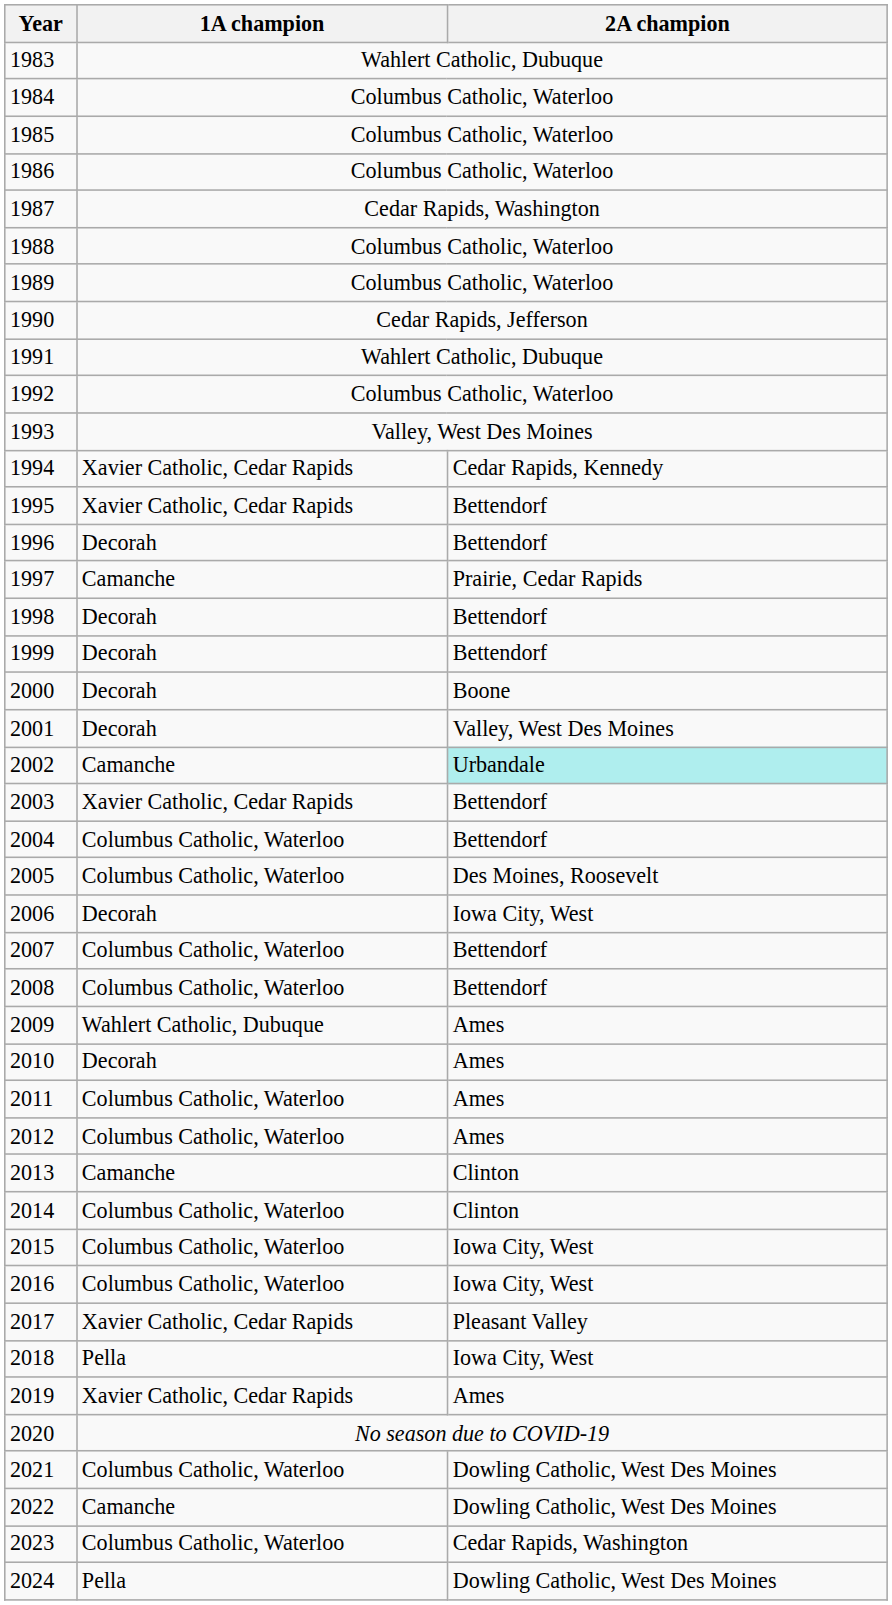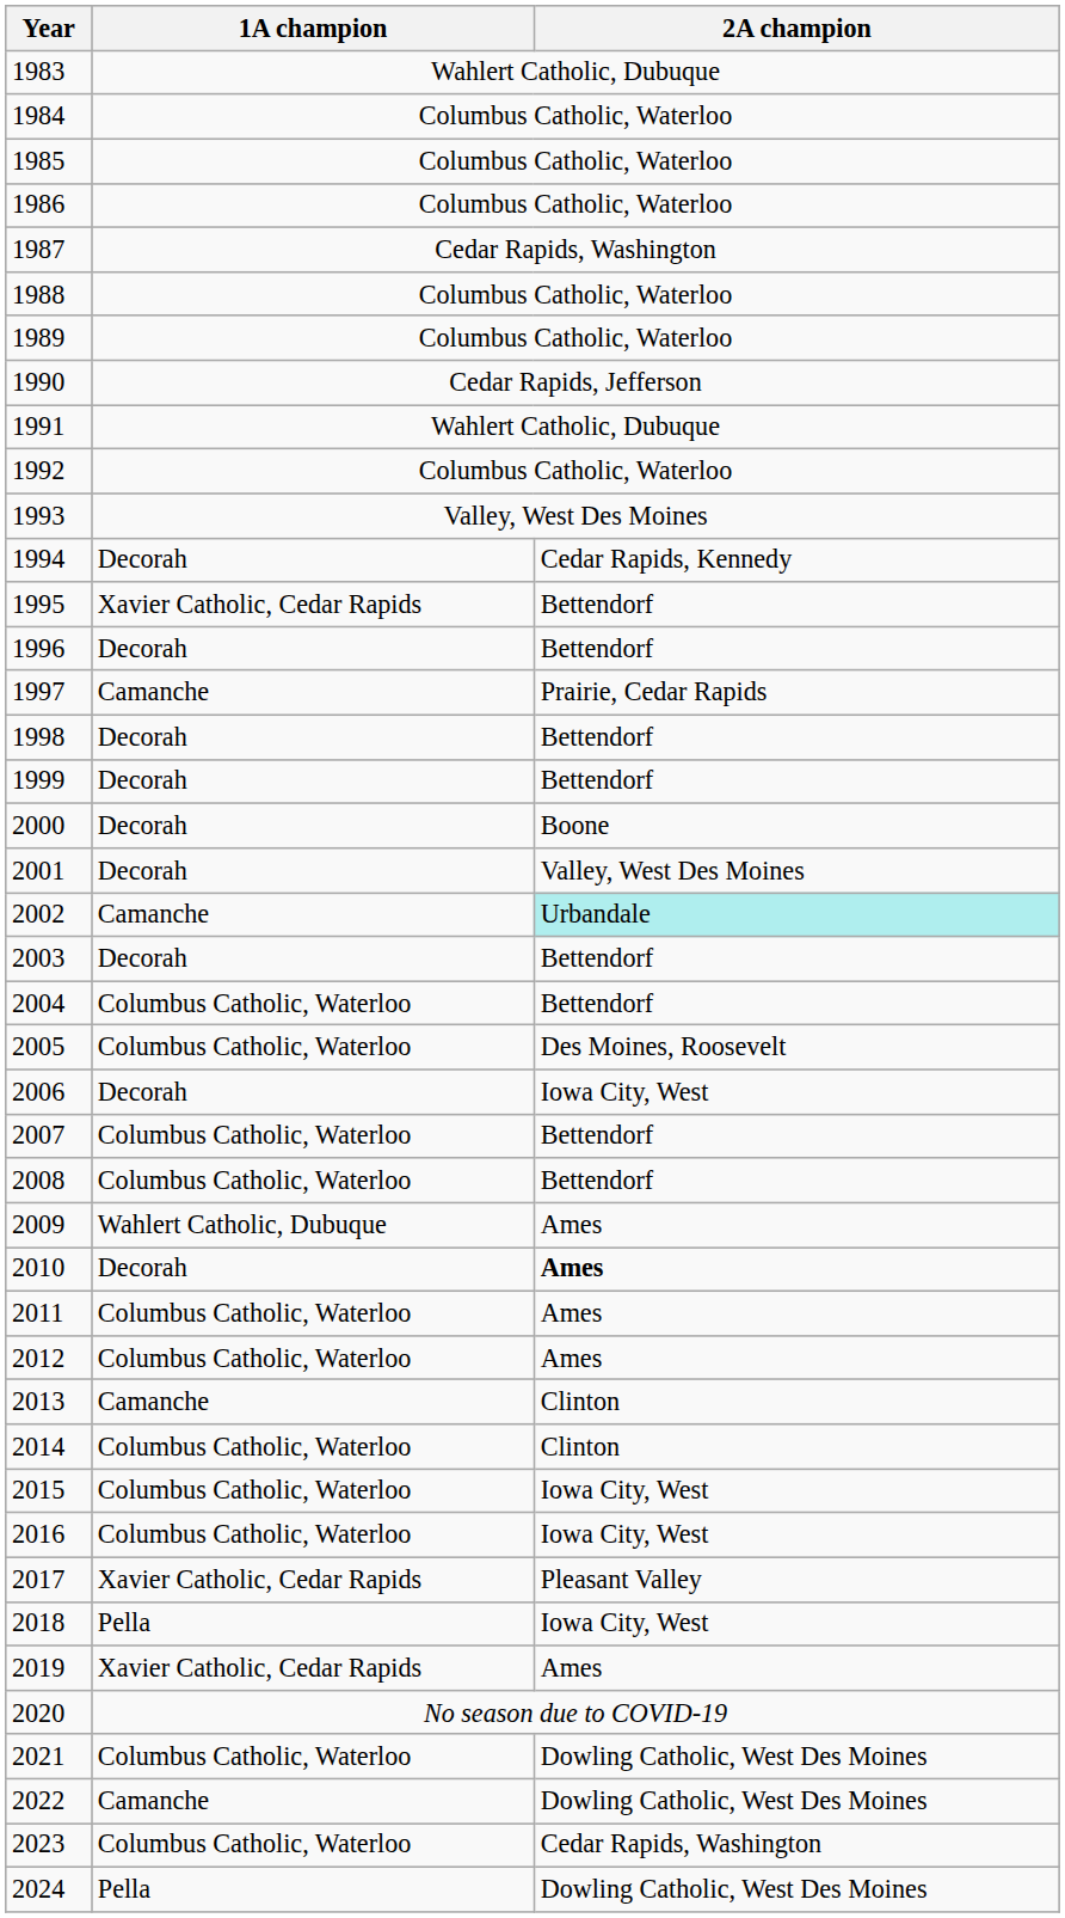 <table class="wikitable collapsible collapsed" style="font-size:88%; min-width:40em">
 <tr>
 <th>Year</th>
 <th>1A champion</th>
 <th>2A champion</th>
 </tr>
 <tr>
 <td>1983</td>
 <td colspan="2" style="text-align:center;">Wahlert Catholic, Dubuque</td>
 </tr>
 <tr>
 <td>1984</td>
 <td colspan="2" style="text-align:center;">Columbus Catholic, Waterloo</td>
 </tr>
 <tr>
 <td>1985</td>
 <td colspan="2" style="text-align:center;">Columbus Catholic, Waterloo</td>
 </tr>
 <tr>
 <td>1986</td>
 <td colspan="2" style="text-align:center;">Columbus Catholic, Waterloo</td>
 </tr>
 <tr>
 <td>1987</td>
 <td colspan="2" style="text-align:center;">Cedar Rapids, Washington</td>
 </tr>
 <tr>
 <td>1988</td>
 <td colspan="2" style="text-align:center;">Columbus Catholic, Waterloo</td>
 </tr>
 <tr>
 <td>1989</td>
 <td colspan="2" style="text-align:center;">Columbus Catholic, Waterloo</td>
 </tr>
 <tr>
 <td>1990</td>
 <td colspan="2" style="text-align:center;">Cedar Rapids, Jefferson</td>
 </tr>
 <tr>
 <td>1991</td>
 <td colspan="2" style="text-align:center;">Wahlert Catholic, Dubuque</td>
 </tr>
 <tr>
 <td>1992</td>
 <td colspan="2" style="text-align:center;">Columbus Catholic, Waterloo</td>
 </tr>
 <tr>
 <td>1993</td>
 <td colspan="2" style="text-align:center;">Valley, West Des Moines</td>
 </tr>
 <tr>
 <td>1994</td>
-<td>Xavier Catholic, Cedar Rapids</td>
+<td>Decorah</td>
 <td>Cedar Rapids, Kennedy</td>
 </tr>
 <tr>
 <td>1995</td>
 <td>Xavier Catholic, Cedar Rapids</td>
 <td>Bettendorf</td>
 </tr>
 <tr>
 <td>1996</td>
 <td>Decorah</td>
 <td>Bettendorf</td>
 </tr>
 <tr>
 <td>1997</td>
 <td>Camanche</td>
 <td>Prairie, Cedar Rapids</td>
 </tr>
 <tr>
 <td>1998</td>
 <td>Decorah</td>
 <td>Bettendorf</td>
 </tr>
 <tr>
 <td>1999</td>
 <td>Decorah</td>
 <td>Bettendorf</td>
 </tr>
 <tr>
 <td>2000</td>
 <td>Decorah</td>
 <td>Boone</td>
 </tr>
 <tr>
 <td>2001</td>
 <td>Decorah</td>
 <td>Valley, West Des Moines</td>
 </tr>
 <tr>
 <td>2002</td>
 <td>Camanche</td>
 <td style="background: paleturquoise;">Urbandale</td>
 </tr>
 <tr>
 <td>2003</td>
-<td>Xavier Catholic, Cedar Rapids</td>
+<td>Decorah</td>
 <td>Bettendorf</td>
 </tr>
 <tr>
 <td>2004</td>
 <td>Columbus Catholic, Waterloo</td>
 <td>Bettendorf</td>
 </tr>
 <tr>
 <td>2005</td>
 <td>Columbus Catholic, Waterloo</td>
 <td>Des Moines, Roosevelt</td>
 </tr>
 <tr>
 <td>2006</td>
 <td>Decorah</td>
 <td>Iowa City, West</td>
 </tr>
 <tr>
 <td>2007</td>
 <td>Columbus Catholic, Waterloo</td>
 <td>Bettendorf</td>
 </tr>
 <tr>
 <td>2008</td>
 <td>Columbus Catholic, Waterloo</td>
 <td>Bettendorf</td>
 </tr>
 <tr>
 <td>2009</td>
 <td>Wahlert Catholic, Dubuque</td>
 <td>Ames</td>
 </tr>
 <tr>
 <td>2010</td>
 <td>Decorah</td>
-<td>Ames</td>
+<td><strong>Ames</strong></td>
 </tr>
 <tr>
 <td>2011</td>
 <td>Columbus Catholic, Waterloo</td>
 <td>Ames</td>
 </tr>
 <tr>
 <td>2012</td>
 <td>Columbus Catholic, Waterloo</td>
 <td>Ames</td>
 </tr>
 <tr>
 <td>2013</td>
 <td>Camanche</td>
 <td>Clinton</td>
 </tr>
 <tr>
 <td>2014</td>
 <td>Columbus Catholic, Waterloo</td>
 <td>Clinton</td>
 </tr>
 <tr>
 <td>2015</td>
 <td>Columbus Catholic, Waterloo</td>
 <td>Iowa City, West</td>
 </tr>
 <tr>
 <td>2016</td>
 <td>Columbus Catholic, Waterloo</td>
 <td>Iowa City, West</td>
 </tr>
 <tr>
 <td>2017</td>
 <td>Xavier Catholic, Cedar Rapids</td>
 <td>Pleasant Valley</td>
 </tr>
 <tr>
 <td>2018</td>
 <td>Pella</td>
 <td>Iowa City, West</td>
 </tr>
 <tr>
 <td>2019</td>
 <td>Xavier Catholic, Cedar Rapids</td>
 <td>Ames</td>
 </tr>
 <tr>
 <td>2020</td>
 <td colspan="2" style="text-align:center;"><em>No season due to COVID-19</em></td>
 </tr>
 <tr>
 <td>2021</td>
 <td>Columbus Catholic, Waterloo</td>
 <td>Dowling Catholic, West Des Moines</td>
 </tr>
 <tr>
 <td>2022</td>
 <td>Camanche</td>
 <td>Dowling Catholic, West Des Moines</td>
 </tr>
 <tr>
 <td>2023</td>
 <td>Columbus Catholic, Waterloo</td>
 <td>Cedar Rapids, Washington</td>
 </tr>
 <tr>
 <td>2024</td>
 <td>Pella</td>
 <td>Dowling Catholic, West Des Moines</td>
 </tr>
 </table>
